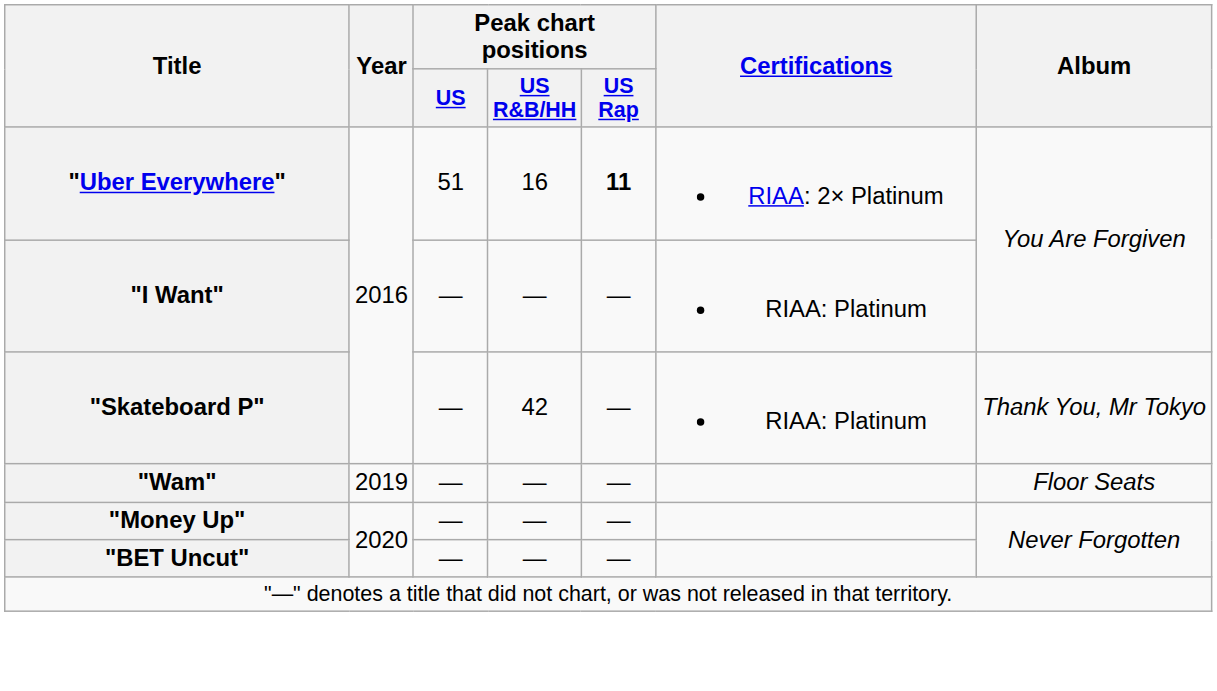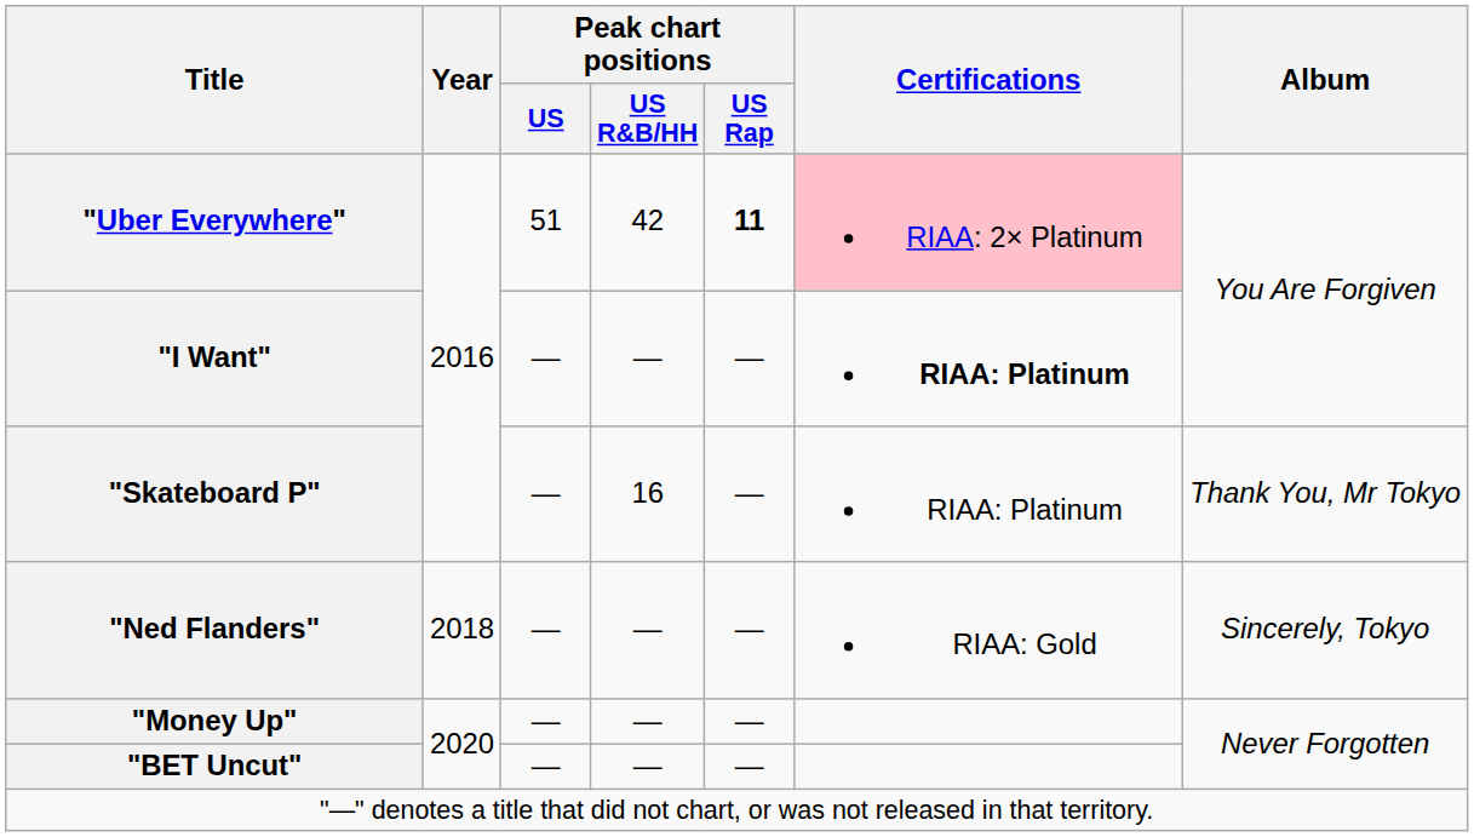 <table class="wikitable plainrowheaders" style="text-align:center;">
 <tr>
 <th scope="col" rowspan=2 style="width:14em;">Title</th>
 <th scope="col" rowspan=2>Year</th>
 <th scope="col" colspan=3>Peak chart positions</th>
 <th scope="col" rowspan="2" style="width:13em;"><a href='#'>Certifications</a></th>
 <th scope="col" rowspan=2>Album</th>
 </tr>
 <tr>
 <th scope="col" style="width:3em;font-size:90%;"><a href='#'>US</a><br></th>
 <th scope="col" style="width:3em;font-size:90%;"><a href='#'>US R&B/HH</a><br></th>
 <th scope="col" style="width:3em;font-size:90%;"><a href='#'>US Rap</a><br></th>
 </tr>
 <tr>
 <th scope="row">"<a href='#'>Uber Everywhere</a>"<br></th>
 <td rowspan=3>2016</td>
 <td>51</td>
-<td>16</td>
+<td>42</td>
 <td><strong>11</strong></td>
-<td><br><ul><li><a href='#'>RIAA</a>: 2× Platinum</li></ul></td>
+<td style="background: pink;"><br><ul><li><a href='#'>RIAA</a>: 2× Platinum</li></ul></td>
 <td rowspan=2><em>You Are Forgiven</em></td>
 </tr>
 <tr>
 <th scope="row">"I Want"<br></th>
 <td>—</td>
 <td>—</td>
 <td>—</td>
-<td><br><ul><li>RIAA: Platinum</li></ul></td>
+<td><strong><br><ul><li>RIAA: Platinum</li></ul></strong></td>
 </tr>
 <tr>
 <th scope="row">"Skateboard P"<br></th>
 <td>—</td>
-<td>42</td>
+<td>16</td>
 <td>—</td>
 <td><br><ul><li>RIAA: Platinum</li></ul></td>
 <td><em>Thank You, Mr Tokyo</em></td>
 </tr>
 <tr>
-<th scope="row">"Wam"<br></th>
-<td>2019</td>
+<th scope="row">"Ned Flanders"<br></th>
+<td>2018</td>
 <td>—</td>
 <td>—</td>
 <td>—</td>
-<td></td>
-<td><em>Floor Seats</em></td>
+<td><br><ul><li>RIAA: Gold</li></ul></td>
+<td><em>Sincerely, Tokyo</em></td>
 </tr>
 <tr>
 <th scope="row">"Money Up"<br></th>
 <td rowspan="2">2020</td>
 <td>—</td>
 <td>—</td>
 <td>—</td>
 <td></td>
 <td rowspan="2"><em>Never Forgotten</em></td>
 </tr>
 <tr>
 <th scope="row">"BET Uncut"<br></th>
 <td>—</td>
 <td>—</td>
 <td>—</td>
 <td></td>
 </tr>
 <tr>
 <td colspan="7" style="font-size:90%">"—" denotes a title that did not chart, or was not released in that territory.</td>
 </tr>
 </table>
